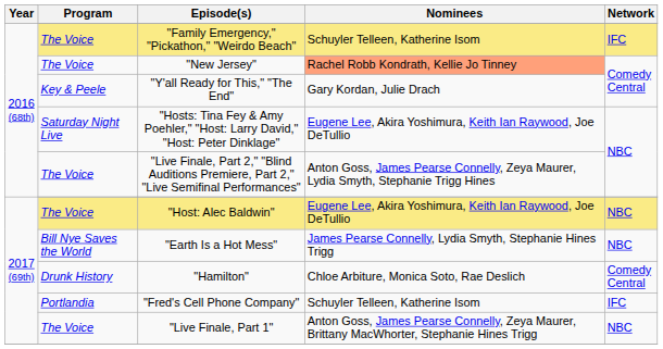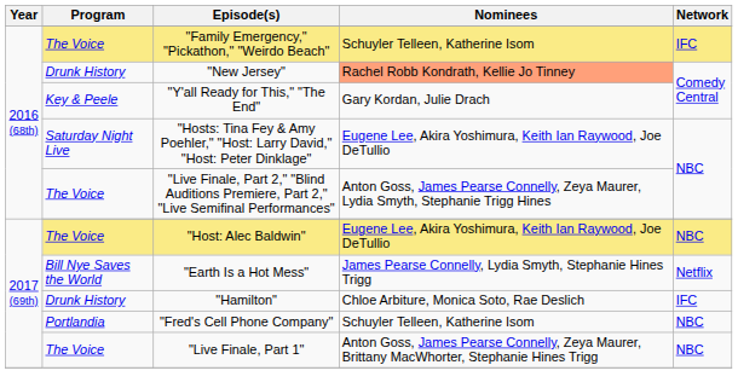 <table class="wikitable" style="width:100%">
 <tr bgcolor="#bebebe">
 <th width="5%">Year</th>
 <th width="15%">Program</th>
 <th width="25%">Episode(s)</th>
 <th width="45%">Nominees</th>
 <th width="5%">Network</th>
 </tr>
 <tr>
 <td rowspan=6 style="text-align:center"><a href='#'>2016</a><br><small><a href='#'>(68th)</a></small><br></td>
 </tr>
 <tr style="background:#FAEB86">
 <td><em><a href='#'>The Voice</a></em></td>
 <td align=center>"Family Emergency," "Pickathon," "Weirdo Beach"</td>
 <td>Schuyler Telleen, Katherine Isom</td>
 <td><a href='#'>IFC</a></td>
 </tr>
 <tr>
-<td><em><a href='#'>The Voice</a></em></td>
+<td><em><a href='#'>Drunk History</a></em></td>
 <td align=center>"New Jersey"</td>
 <td style="background: lightsalmon;">Rachel Robb Kondrath, Kellie Jo Tinney</td>
 <td rowspan=2><a href='#'>Comedy Central</a></td>
 </tr>
 <tr>
 <td><em><a href='#'>Key & Peele</a></em></td>
 <td align=center>"Y'all Ready for This," "The End"</td>
 <td>Gary Kordan, Julie Drach</td>
 </tr>
 <tr>
 <td><em><a href='#'>Saturday Night Live</a></em></td>
 <td align=center>"Hosts: Tina Fey & Amy Poehler," "Host: Larry David," "Host: Peter Dinklage"</td>
 <td><a href='#'>Eugene Lee</a>, Akira Yoshimura, <a href='#'>Keith Ian Raywood</a>, Joe DeTullio</td>
 <td rowspan=2><a href='#'>NBC</a></td>
 </tr>
 <tr>
 <td><em><a href='#'>The Voice</a></em></td>
 <td align=center>"Live Finale, Part 2," "Blind Auditions Premiere, Part 2," "Live Semifinal Performances"</td>
 <td>Anton Goss, <a href='#'>James Pearse Connelly</a>, Zeya Maurer, Lydia Smyth, Stephanie Trigg Hines</td>
 </tr>
 <tr>
 <td rowspan=6 style="text-align:center"><a href='#'>2017</a><br><small><a href='#'>(69th)</a></small><br></td>
 </tr>
 <tr style="background:#FAEB86">
 <td><em><a href='#'>The Voice</a></em></td>
 <td align=center>"Host: Alec Baldwin"</td>
 <td><a href='#'>Eugene Lee</a>, Akira Yoshimura, <a href='#'>Keith Ian Raywood</a>, Joe DeTullio</td>
 <td><a href='#'>NBC</a></td>
 </tr>
 <tr>
 <td><em><a href='#'>Bill Nye Saves the World</a></em></td>
 <td align=center>"Earth Is a Hot Mess"</td>
 <td><a href='#'>James Pearse Connelly</a>, Lydia Smyth, Stephanie Hines Trigg</td>
-<td><a href='#'>NBC</a></td>
+<td><a href='#'>Netflix</a></td>
 </tr>
 <tr>
 <td><em><a href='#'>Drunk History</a></em></td>
 <td align=center>"Hamilton"</td>
 <td>Chloe Arbiture, Monica Soto, Rae Deslich</td>
-<td><a href='#'>Comedy Central</a></td>
+<td><a href='#'>IFC</a></td>
 </tr>
 <tr>
 <td><em><a href='#'>Portlandia</a></em></td>
 <td align=center>"Fred's Cell Phone Company"</td>
 <td>Schuyler Telleen, Katherine Isom</td>
-<td><a href='#'>IFC</a></td>
+<td><a href='#'>NBC</a></td>
 </tr>
 <tr>
 <td><em><a href='#'>The Voice</a></em></td>
 <td align=center>"Live Finale, Part 1"</td>
 <td>Anton Goss, <a href='#'>James Pearse Connelly</a>, Zeya Maurer, Brittany MacWhorter, Stephanie Hines Trigg</td>
 <td><a href='#'>NBC</a></td>
 </tr>
 <tr>
 </tr>
 </table>
